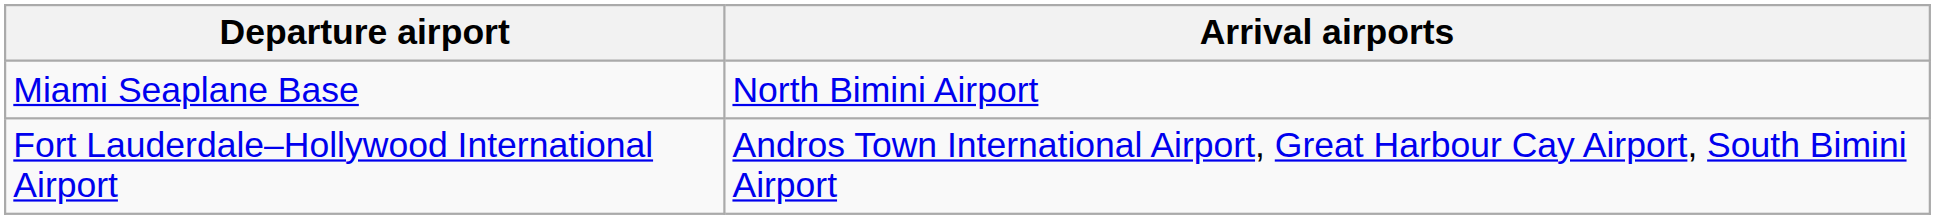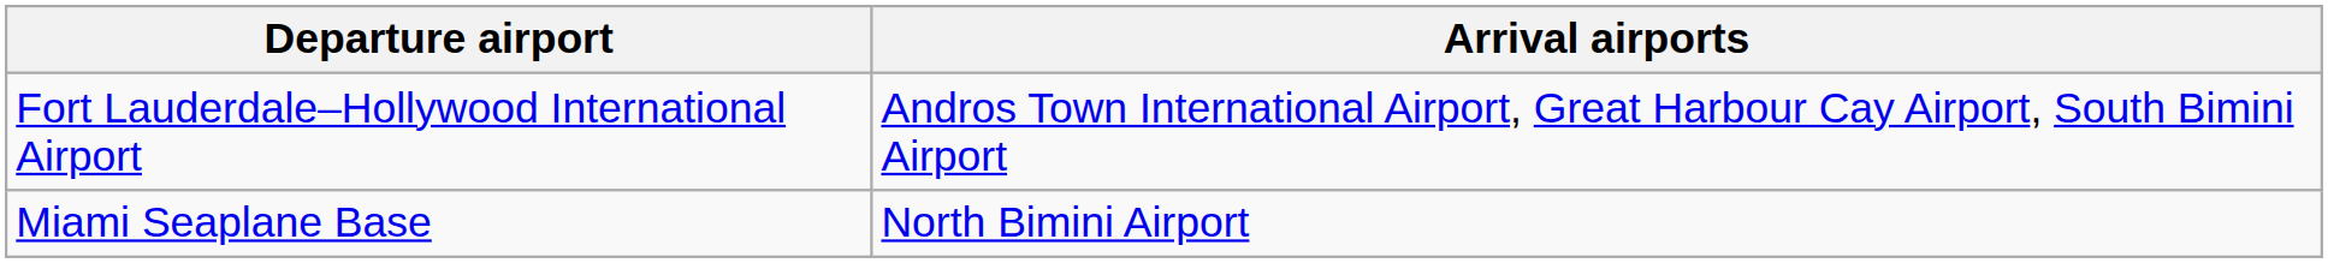 <table class="wikitable">
 <tr>
 <th>Departure airport</th>
 <th>Arrival airports</th>
 </tr>
 <tr>
+<td><a href='#'>Fort Lauderdale–Hollywood International Airport</a></td>
+<td><a href='#'>Andros Town International Airport</a>, <a href='#'>Great Harbour Cay Airport</a>, <a href='#'>South Bimini Airport</a></td>
+</tr>
+<tr>
 <td><a href='#'>Miami Seaplane Base</a></td>
 <td><a href='#'>North Bimini Airport</a></td>
 </tr>
-<tr>
-<td><a href='#'>Fort Lauderdale–Hollywood International Airport</a></td>
-<td><a href='#'>Andros Town International Airport</a>, <a href='#'>Great Harbour Cay Airport</a>, <a href='#'>South Bimini Airport</a></td>
-</tr>
 </table>
